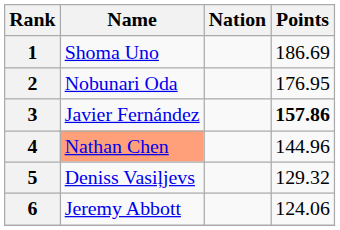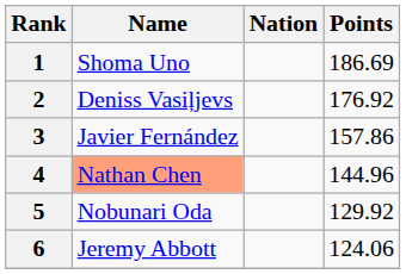 <table class="wikitable sortable">
 <tr>
 <th>Rank</th>
 <th>Name</th>
 <th>Nation</th>
 <th>Points</th>
 </tr>
 <tr>
 <th>1</th>
 <td><a href='#'>Shoma Uno</a></td>
 <td></td>
 <td align="center">186.69</td>
 </tr>
 <tr>
 <th>2</th>
-<td><a href='#'>Nobunari Oda</a></td>
+<td><a href='#'>Deniss Vasiļjevs</a></td>
 <td></td>
-<td align="center">176.95</td>
+<td align="center">176.92</td>
 </tr>
 <tr>
 <th>3</th>
 <td><a href='#'> Javier Fernández</a></td>
 <td></td>
-<td align="center"><strong>157.86</strong></td>
+<td align="center">157.86</td>
 </tr>
 <tr>
 <th>4</th>
 <td style="background: lightsalmon;"><a href='#'>Nathan Chen</a></td>
 <td></td>
 <td align="center">144.96</td>
 </tr>
 <tr>
 <th>5</th>
-<td><a href='#'>Deniss Vasiļjevs</a></td>
+<td><a href='#'>Nobunari Oda</a></td>
 <td></td>
-<td align="center">129.32</td>
+<td align="center">129.92</td>
 </tr>
 <tr>
 <th>6</th>
 <td><a href='#'>Jeremy Abbott</a></td>
 <td></td>
 <td align="center">124.06</td>
 </tr>
 <tr>
 </tr>
 </table>
